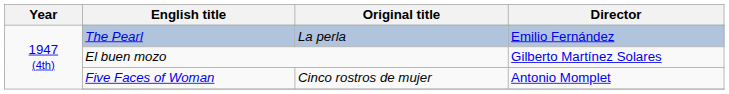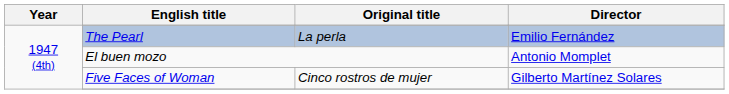 <table class="wikitable">
 <tr>
 <th width="100"><strong>Year</strong></th>
 <th width="300"><strong>English title</strong></th>
 <th width="300"><strong>Original title</strong></th>
 <th width="300"><strong>Director</strong></th>
 </tr>
 <tr>
 <td rowspan="6" style="text-align:center;"><a href='#'>1947</a><br><small><a href='#'>(4th)</a></small></td>
 </tr>
 <tr style="background:#B0C4DE;">
 <td><em><a href='#'>The Pearl</a></em></td>
 <td><em>La perla</em></td>
 <td><a href='#'>Emilio Fernández</a></td>
 </tr>
 <tr>
 <td colspan="2"><em>El buen mozo</em></td>
-<td><a href='#'>Gilberto Martínez Solares</a></td>
+<td><a href='#'>Antonio Momplet</a></td>
 </tr>
 <tr>
 <td><em><a href='#'>Five Faces of Woman</a></em></td>
 <td><em>Cinco rostros de mujer</em></td>
-<td><a href='#'>Antonio Momplet</a></td>
+<td><a href='#'>Gilberto Martínez Solares</a></td>
 </tr>
 <tr>
 </tr>
 </table>
